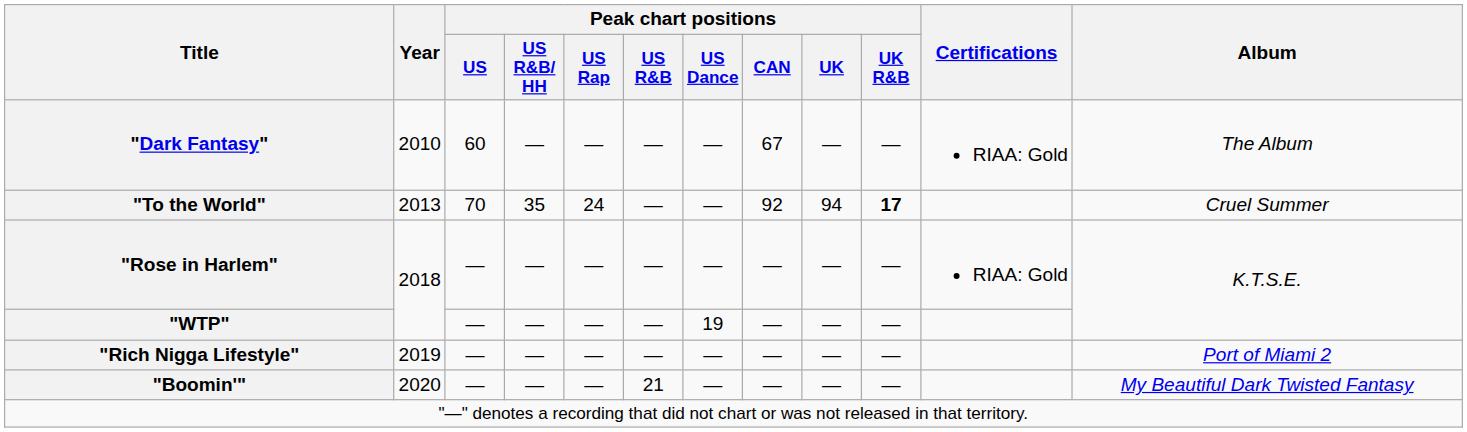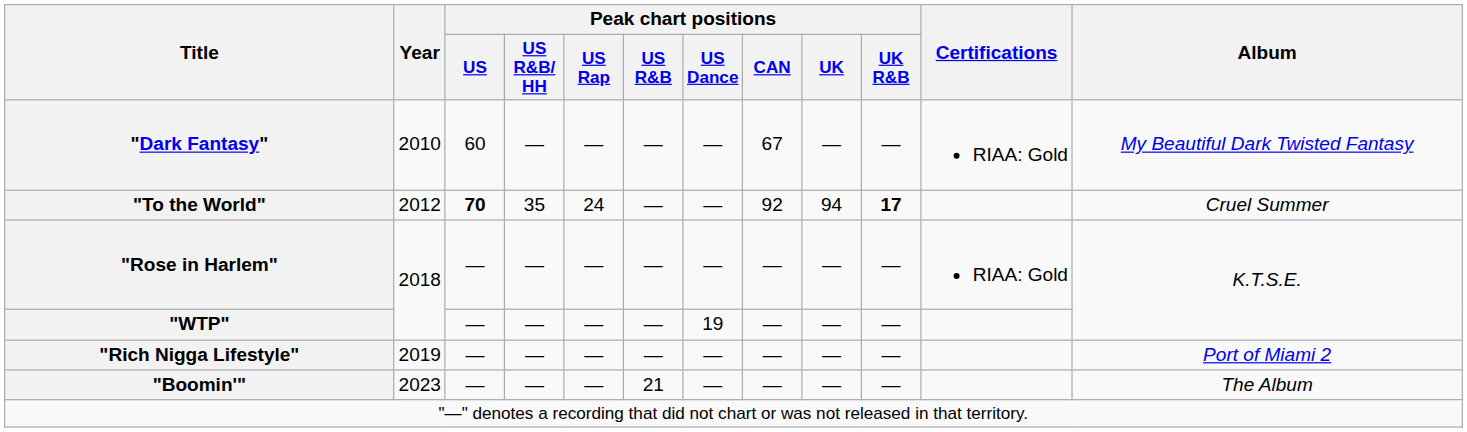 <table class="wikitable plainrowheaders" style="text-align:center;">
 <tr>
 <th scope="col" rowspan="2" style="width:20em;">Title</th>
 <th scope="col" rowspan="2" style="width:1em;">Year</th>
 <th scope="col" colspan="8">Peak chart positions</th>
 <th rowspan="2"><a href='#'>Certifications</a></th>
 <th rowspan="2" scope="col" style="width:20em;">Album</th>
 </tr>
 <tr>
 <th scope="col" style="width:3em;font-size:90%;"><a href='#'>US</a><br></th>
 <th scope="col" style="width:3em;font-size:90%;"><a href='#'>US<br>R&B/<br>HH</a><br></th>
 <th scope="col" style="width:3em;font-size:90%;"><a href='#'>US<br>Rap</a><br></th>
 <th scope="col" style="width:3em;font-size:90%;"><a href='#'>US R&B</a><br></th>
 <th scope="col" style="width:3em;font-size:90%;"><a href='#'>US<br>Dance</a><br></th>
 <th scope="col" style="width:3em;font-size:90%;"><a href='#'>CAN</a><br></th>
 <th scope="col" style="width:3em;font-size:90%;"><a href='#'>UK</a><br></th>
 <th scope="col" style="width:3em;font-size:90%;"><a href='#'>UK<br>R&B</a><br></th>
 </tr>
 <tr>
 <th scope="row">"<a href='#'>Dark Fantasy</a>"<br></th>
 <td>2010</td>
 <td>60</td>
 <td>—</td>
 <td>—</td>
 <td>—</td>
 <td>—</td>
 <td>67</td>
 <td>—</td>
 <td>—</td>
 <td><br><ul><li>RIAA: Gold</li></ul></td>
-<td><em>The Album</em></td>
+<td><em><a href='#'>My Beautiful Dark Twisted Fantasy</a></em></td>
 </tr>
 <tr>
 <th scope="row">"To the World"<br></th>
-<td>2013</td>
-<td>70</td>
+<td>2012</td>
+<td><strong>70</strong></td>
 <td>35</td>
 <td>24</td>
 <td>—</td>
 <td>—</td>
 <td>92</td>
 <td>94</td>
 <td><strong>17</strong></td>
 <td></td>
 <td><em>Cruel Summer</em></td>
 </tr>
 <tr>
 <th scope="row">"Rose in Harlem"</th>
 <td rowspan="2">2018</td>
 <td>—</td>
 <td>—</td>
 <td>—</td>
 <td>—</td>
 <td>—</td>
 <td>—</td>
 <td>—</td>
 <td>—</td>
 <td><br><ul><li>RIAA: Gold</li></ul></td>
 <td rowspan="2"><em>K.T.S.E.</em></td>
 </tr>
 <tr>
 <th scope="row">"WTP"</th>
 <td>—</td>
 <td>—</td>
 <td>—</td>
 <td>—</td>
 <td>19</td>
 <td>—</td>
 <td>—</td>
 <td>—</td>
 <td></td>
 </tr>
 <tr>
 <th scope="row">"Rich Nigga Lifestyle"<br></th>
 <td>2019</td>
 <td>—</td>
 <td>—</td>
 <td>—</td>
 <td>—</td>
 <td>—</td>
 <td>—</td>
 <td>—</td>
 <td>—</td>
 <td></td>
 <td><em><a href='#'>Port of Miami 2</a></em></td>
 </tr>
 <tr>
 <th scope="row">"Boomin'"<br></th>
-<td>2020</td>
+<td>2023</td>
 <td>—</td>
 <td>—</td>
 <td>—</td>
 <td>21</td>
 <td>—</td>
 <td>—</td>
 <td>—</td>
 <td>—</td>
 <td></td>
-<td><em><a href='#'>My Beautiful Dark Twisted Fantasy</a></em></td>
+<td><em>The Album</em></td>
 </tr>
 <tr>
 <td colspan="16" style="font-size:90%">"—" denotes a recording that did not chart or was not released in that territory.</td>
 </tr>
 </table>
